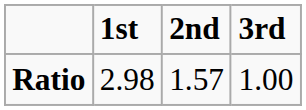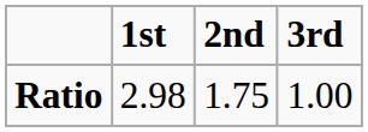 <table class="wikitable">
 <tr>
 <td></td>
 <td><strong>1st</strong></td>
 <td><strong>2nd</strong></td>
 <td><strong>3rd</strong></td>
 </tr>
 <tr>
 <td><strong>Ratio</strong></td>
 <td>2.98</td>
-<td>1.57</td>
+<td>1.75</td>
 <td>1.00</td>
 </tr>
 </table>
